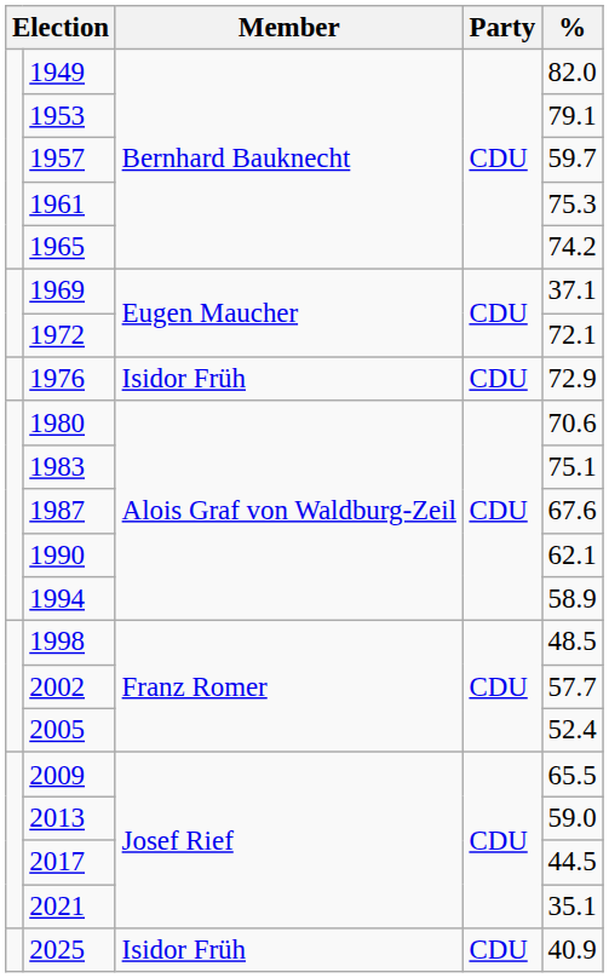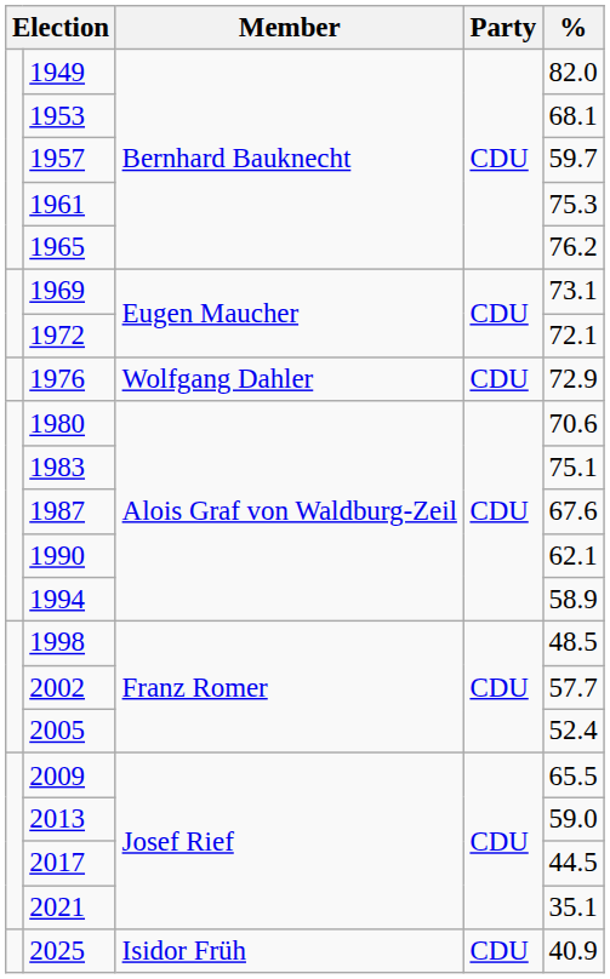 <table class=wikitable>
 <tr>
 <th colspan=2>Election</th>
 <th>Member</th>
 <th>Party</th>
 <th>%</th>
 </tr>
 <tr>
 <td rowspan=5 bgcolor=></td>
 <td><a href='#'>1949</a></td>
 <td rowspan=5><a href='#'>Bernhard Bauknecht</a></td>
 <td rowspan=5><a href='#'>CDU</a></td>
 <td align=right>82.0</td>
 </tr>
 <tr>
 <td><a href='#'>1953</a></td>
-<td align=right>79.1</td>
+<td align=right>68.1</td>
 </tr>
 <tr>
 <td><a href='#'>1957</a></td>
 <td align=right>59.7</td>
 </tr>
 <tr>
 <td><a href='#'>1961</a></td>
 <td align=right>75.3</td>
 </tr>
 <tr>
 <td><a href='#'>1965</a></td>
-<td align=right>74.2</td>
+<td align=right>76.2</td>
 </tr>
 <tr>
 <td rowspan=2 bgcolor=></td>
 <td><a href='#'>1969</a></td>
 <td rowspan=2><a href='#'>Eugen Maucher</a></td>
 <td rowspan=2><a href='#'>CDU</a></td>
-<td align=right>37.1</td>
+<td align=right>73.1</td>
 </tr>
 <tr>
 <td><a href='#'>1972</a></td>
 <td align=right>72.1</td>
 </tr>
 <tr>
 <td bgcolor=></td>
 <td><a href='#'>1976</a></td>
-<td><a href='#'>Isidor Früh</a></td>
+<td><a href='#'>Wolfgang Dahler</a></td>
 <td><a href='#'>CDU</a></td>
 <td align=right>72.9</td>
 </tr>
 <tr>
 <td rowspan=5 bgcolor=></td>
 <td><a href='#'>1980</a></td>
 <td rowspan=5><a href='#'>Alois Graf von Waldburg-Zeil</a></td>
 <td rowspan=5><a href='#'>CDU</a></td>
 <td align=right>70.6</td>
 </tr>
 <tr>
 <td><a href='#'>1983</a></td>
 <td align=right>75.1</td>
 </tr>
 <tr>
 <td><a href='#'>1987</a></td>
 <td align=right>67.6</td>
 </tr>
 <tr>
 <td><a href='#'>1990</a></td>
 <td align=right>62.1</td>
 </tr>
 <tr>
 <td><a href='#'>1994</a></td>
 <td align=right>58.9</td>
 </tr>
 <tr>
 <td rowspan=3 bgcolor=></td>
 <td><a href='#'>1998</a></td>
 <td rowspan=3><a href='#'>Franz Romer</a></td>
 <td rowspan=3><a href='#'>CDU</a></td>
 <td align=right>48.5</td>
 </tr>
 <tr>
 <td><a href='#'>2002</a></td>
 <td align=right>57.7</td>
 </tr>
 <tr>
 <td><a href='#'>2005</a></td>
 <td align=right>52.4</td>
 </tr>
 <tr>
 <td rowspan=4 bgcolor=></td>
 <td><a href='#'>2009</a></td>
 <td rowspan=4><a href='#'>Josef Rief</a></td>
 <td rowspan=4><a href='#'>CDU</a></td>
 <td align=right>65.5</td>
 </tr>
 <tr>
 <td><a href='#'>2013</a></td>
 <td align=right>59.0</td>
 </tr>
 <tr>
 <td><a href='#'>2017</a></td>
 <td align=right>44.5</td>
 </tr>
 <tr>
 <td><a href='#'>2021</a></td>
 <td align=right>35.1</td>
 </tr>
 <tr>
 <td bgcolor=></td>
 <td><a href='#'>2025</a></td>
 <td><a href='#'>Isidor Früh</a></td>
 <td><a href='#'>CDU</a></td>
 <td align=right>40.9</td>
 </tr>
 </table>
